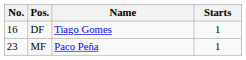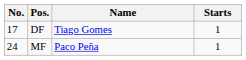 <table class="wikitable">
 <tr>
 <th width=10%>No.</th>
 <th width=10%>Pos.</th>
 <th width=60%>Name</th>
 <th width=20%>Starts</th>
 </tr>
 <tr>
-<td>16</td>
+<td>17</td>
 <td>DF</td>
 <td> <a href='#'>Tiago Gomes</a></td>
 <td align="center">1</td>
 </tr>
 <tr>
-<td>23</td>
+<td>24</td>
 <td>MF</td>
 <td> <a href='#'>Paco Peña</a></td>
 <td align="center">1</td>
 </tr>
 </table>
